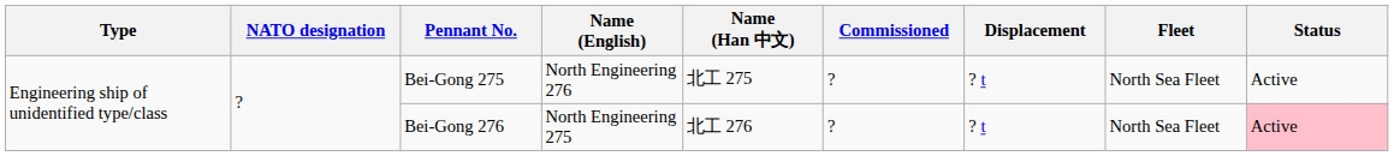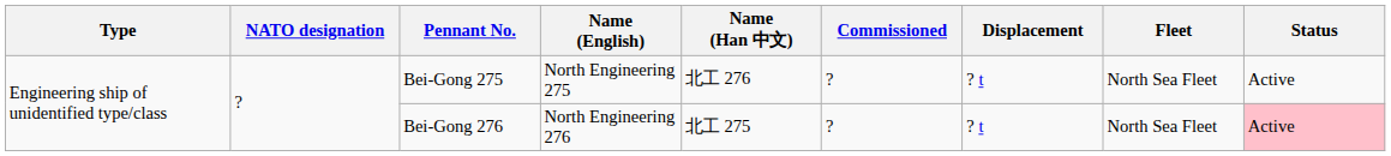 <table class="wikitable sortable"  style="margin:auto; width:100%;">
 <tr>
 <th style="text-align:center; width:16%;">Type</th>
 <th style="text-align:center; width:12%;"><a href='#'>NATO designation</a></th>
 <th style="text-align:center; width:10%;"><a href='#'>Pennant No.</a></th>
 <th style="text-align:center; width:10%;">Name<br>(English)</th>
 <th style="text-align:center; width:10%;">Name<br>(Han 中文)</th>
 <th style="text-align:center; width:10%;"><a href='#'>Commissioned</a></th>
 <th style="text-align:center; width:10%;">Displacement</th>
 <th style="text-align:center; width:10%;">Fleet</th>
 <th style="text-align:center; width:10%;">Status</th>
 </tr>
 <tr>
 <td rowspan="2">Engineering ship of unidentified type/class</td>
 <td rowspan="2">?</td>
 <td>Bei-Gong 275</td>
-<td>North Engineering 276</td>
-<td>北工 275</td>
+<td>North Engineering 275</td>
+<td>北工 276</td>
 <td>?</td>
 <td>? <a href='#'>t</a></td>
 <td>North Sea Fleet</td>
 <td><span>Active</span></td>
 </tr>
 <tr>
 <td>Bei-Gong 276</td>
-<td>North Engineering 275</td>
-<td>北工 276</td>
+<td>North Engineering 276</td>
+<td>北工 275</td>
 <td>?</td>
 <td>? <a href='#'>t</a></td>
 <td>North Sea Fleet</td>
 <td style="background: pink;"><span>Active</span></td>
 </tr>
 </table>
